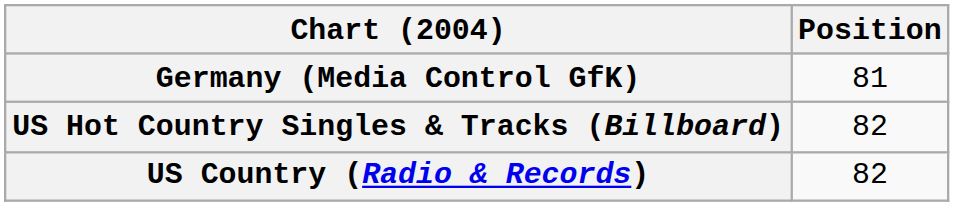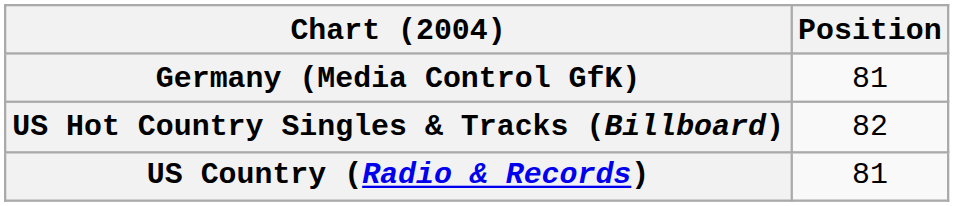 <table class="wikitable sortable plainrowheaders" style="text-align:center">
 <tr>
 <th scope="col">Chart (2004)</th>
 <th scope="col">Position</th>
 </tr>
 <tr>
 <th scope="row">Germany (Media Control GfK)</th>
 <td>81</td>
 </tr>
 <tr>
 <th scope="row">US Hot Country Singles & Tracks (<em>Billboard</em>)</th>
 <td>82</td>
 </tr>
 <tr>
 <th scope="row">US Country (<em><a href='#'>Radio & Records</a></em>)</th>
-<td>82</td>
+<td>81</td>
 </tr>
 </table>
